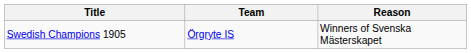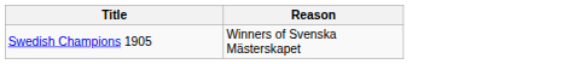 <table class="wikitable" style="text-align: left;">
 <tr>
 <th style="width: 275px;">Title</th>
-<th style="width: 200px;">Team</th>
 <th style="width: 225px;">Reason</th>
 </tr>
 <tr>
 <td><a href='#'>Swedish Champions</a> 1905</td>
-<td><a href='#'>Örgryte IS</a></td>
 <td>Winners of Svenska Mästerskapet</td>
 </tr>
 </table>
